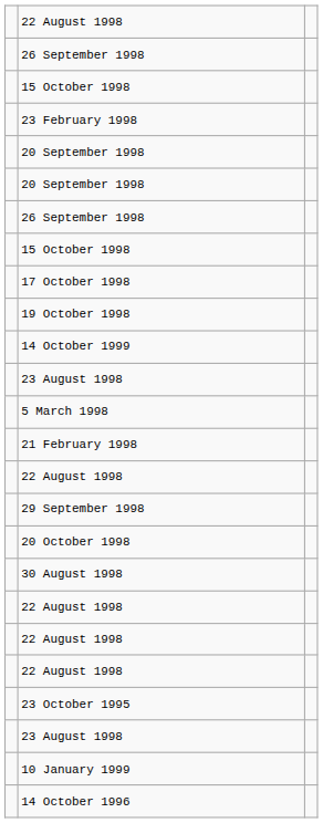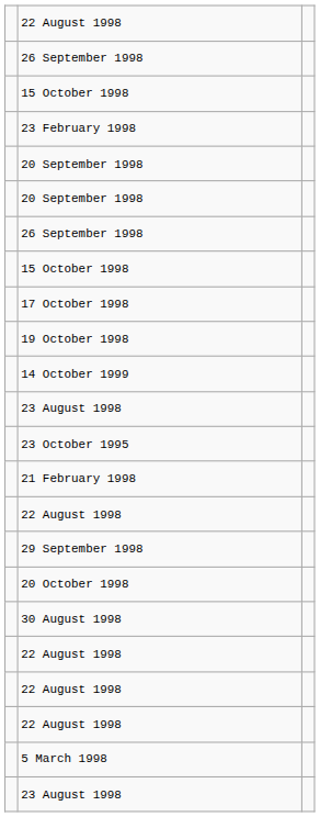 <table class="wikitable" style="font-size: 80%; float: left; width: 26em; margin-right: 1em; height: 700px">
 <tr>
 <td></td>
 <td>22 August 1998</td>
 <td></td>
 </tr>
 <tr>
 <td></td>
 <td>26 September 1998</td>
 <td></td>
 </tr>
 <tr>
 <td></td>
 <td>15 October 1998</td>
 <td></td>
 </tr>
 <tr>
 <td></td>
 <td>23 February 1998</td>
 <td></td>
 </tr>
 <tr>
 <td></td>
 <td>20 September 1998</td>
 <td></td>
 </tr>
 <tr>
 <td></td>
 <td>20 September 1998</td>
 <td></td>
 </tr>
 <tr>
 <td></td>
 <td>26 September 1998</td>
 <td></td>
 </tr>
 <tr>
 <td></td>
 <td>15 October 1998</td>
 <td></td>
 </tr>
 <tr>
 <td></td>
 <td>17 October 1998</td>
 <td></td>
 </tr>
 <tr>
 <td></td>
 <td>19 October 1998</td>
 <td></td>
 </tr>
 <tr>
 <td></td>
 <td>14 October 1999</td>
 <td></td>
 </tr>
 <tr>
 <td></td>
 <td>23 August 1998</td>
 <td></td>
 </tr>
 <tr>
 <td></td>
-<td>5 March 1998</td>
+<td>23 October 1995</td>
 <td></td>
 </tr>
 <tr>
 <td></td>
 <td>21 February 1998</td>
 <td></td>
 </tr>
 <tr>
 <td></td>
 <td>22 August 1998</td>
 <td></td>
 </tr>
 <tr>
 <td></td>
 <td>29 September 1998</td>
 <td></td>
 </tr>
 <tr>
 <td></td>
 <td>20 October 1998</td>
 <td></td>
 </tr>
 <tr>
 <td></td>
 <td>30 August 1998</td>
 <td></td>
 </tr>
 <tr>
 <td></td>
 <td>22 August 1998</td>
 <td></td>
 </tr>
 <tr>
 <td></td>
 <td>22 August 1998</td>
 <td></td>
 </tr>
 <tr>
 <td></td>
 <td>22 August 1998</td>
 <td></td>
 </tr>
 <tr>
 <td></td>
-<td>23 October 1995</td>
+<td>5 March 1998</td>
 <td></td>
 </tr>
 <tr>
 <td></td>
 <td>23 August 1998</td>
 <td></td>
 </tr>
-<tr>
-<td></td>
-<td>10 January 1999</td>
-<td></td>
-</tr>
-<tr>
-<td></td>
-<td>14 October 1996</td>
-<td></td>
-</tr>
 </table>
